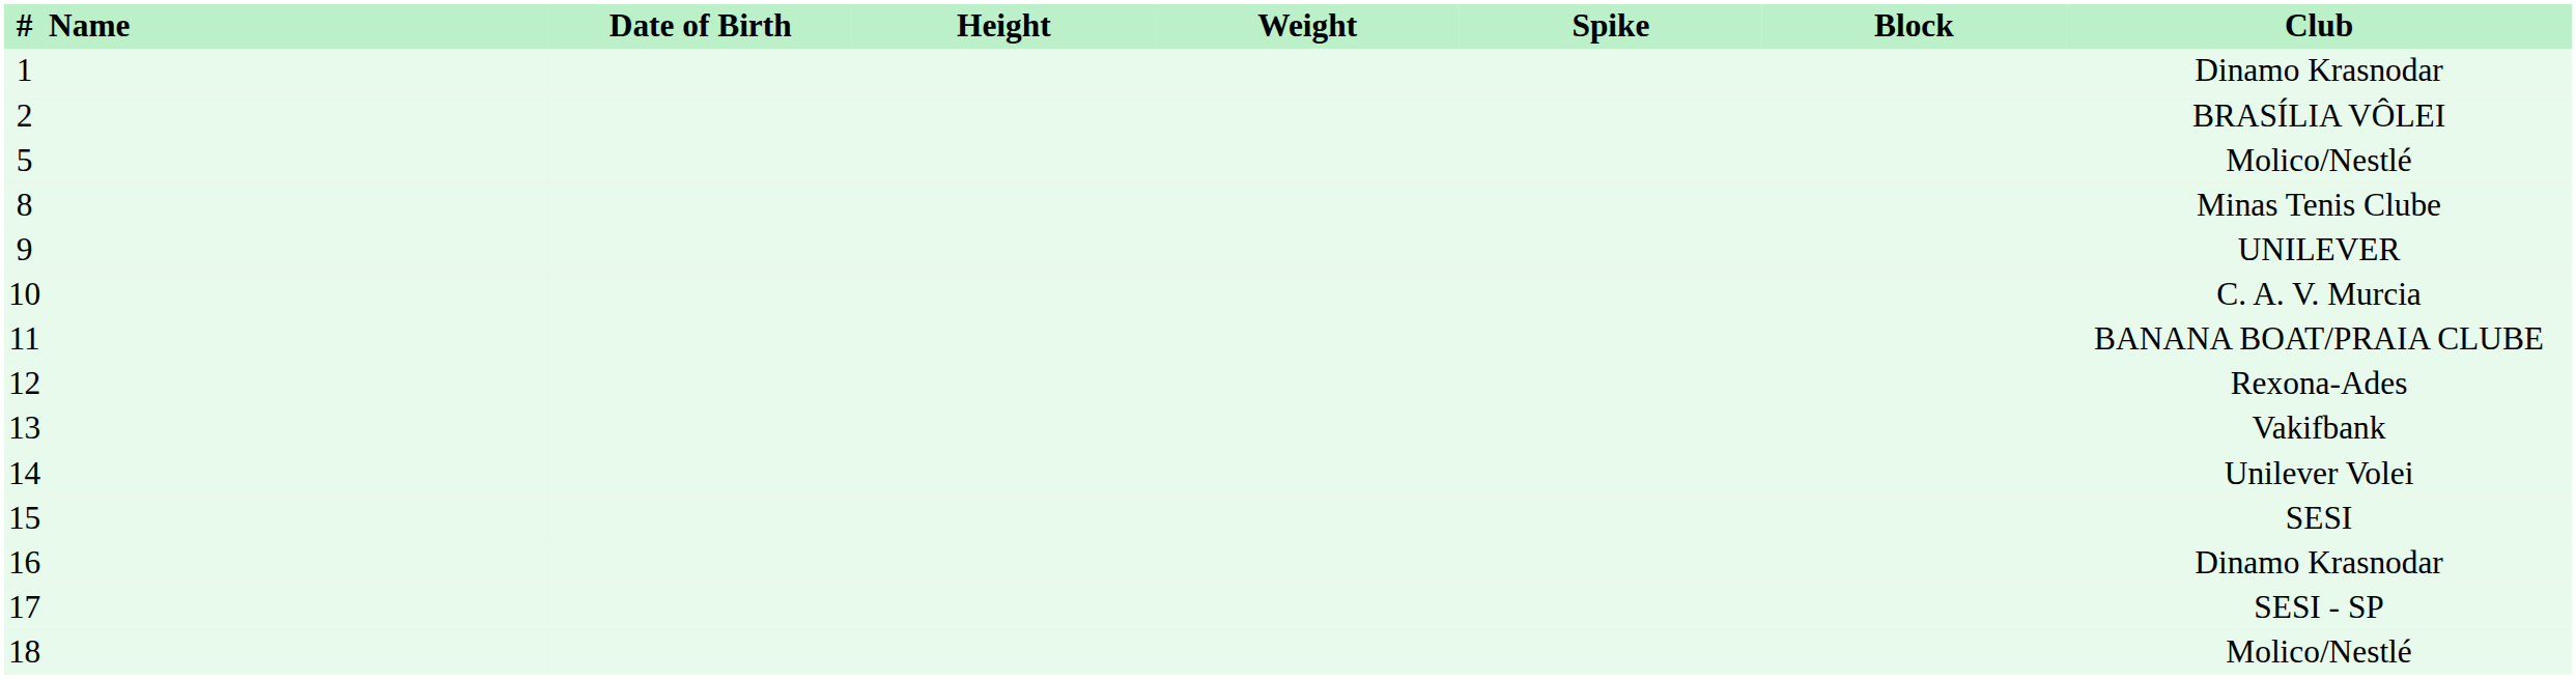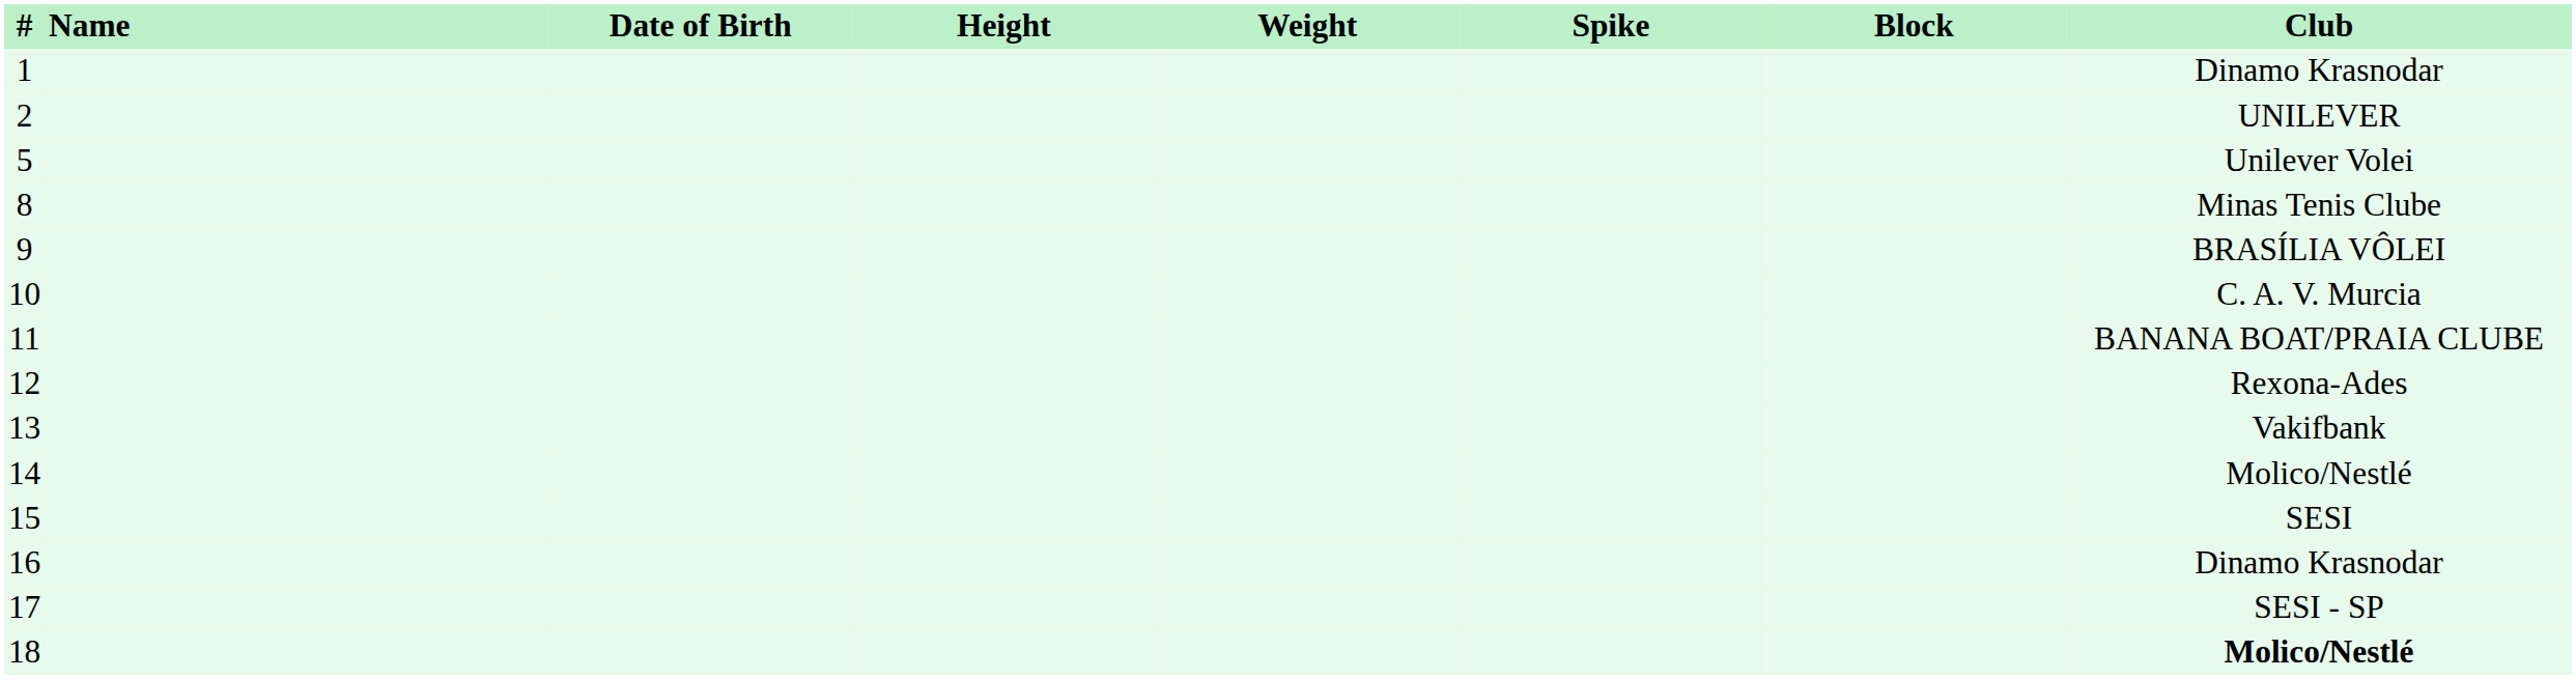 <table border=0 cellpadding=2 cellspacing=0  |- bgcolor=#FFECCE style=text-align:center; font-size:90%; width=100%>
 <tr bgcolor=#BBF0C9>
 <th>#</th>
 <th align=left width=20%>Name</th>
 <th width=12%>Date of Birth</th>
 <th width=12%>Height</th>
 <th width=12%>Weight</th>
 <th width=12%>Spike</th>
 <th width=12%>Block</th>
 <th width=20%>Club</th>
 </tr>
 <tr bgcolor=#E7FAEC>
 <td>1</td>
 <td align=left></td>
 <td align=right></td>
 <td></td>
 <td></td>
 <td></td>
 <td></td>
 <td>Dinamo Krasnodar</td>
 </tr>
 <tr bgcolor=#E7FAEC>
 <td>2</td>
 <td align=left></td>
 <td align=right></td>
 <td></td>
 <td></td>
 <td></td>
 <td></td>
-<td>BRASÍLIA VÔLEI</td>
+<td>UNILEVER</td>
 </tr>
 <tr bgcolor=#E7FAEC>
 <td>5</td>
 <td align=left></td>
 <td align=right></td>
 <td></td>
 <td></td>
 <td></td>
 <td></td>
-<td>Molico/Nestlé</td>
+<td>Unilever Volei</td>
 </tr>
 <tr bgcolor=#E7FAEC>
 <td>8</td>
 <td align=left></td>
 <td align=right></td>
 <td></td>
 <td></td>
 <td></td>
 <td></td>
 <td>Minas Tenis Clube</td>
 </tr>
 <tr bgcolor=#E7FAEC>
 <td>9</td>
 <td align=left></td>
 <td align=right></td>
 <td></td>
 <td></td>
 <td></td>
 <td></td>
-<td>UNILEVER</td>
+<td>BRASÍLIA VÔLEI</td>
 </tr>
 <tr bgcolor=#E7FAEC>
 <td>10</td>
 <td align=left></td>
 <td align=right></td>
 <td></td>
 <td></td>
 <td></td>
 <td></td>
 <td>C. A. V. Murcia</td>
 </tr>
 <tr bgcolor=#E7FAEC>
 <td>11</td>
 <td align=left></td>
 <td align=right></td>
 <td></td>
 <td></td>
 <td></td>
 <td></td>
 <td>BANANA BOAT/PRAIA CLUBE</td>
 </tr>
 <tr bgcolor=#E7FAEC>
 <td>12</td>
 <td align=left></td>
 <td align=right></td>
 <td></td>
 <td></td>
 <td></td>
 <td></td>
 <td>Rexona-Ades</td>
 </tr>
 <tr bgcolor=#E7FAEC>
 <td>13</td>
 <td align=left></td>
 <td align=right></td>
 <td></td>
 <td></td>
 <td></td>
 <td></td>
 <td>Vakifbank</td>
 </tr>
 <tr bgcolor=#E7FAEC>
 <td>14</td>
 <td align=left></td>
 <td align=right></td>
 <td></td>
 <td></td>
 <td></td>
 <td></td>
-<td>Unilever Volei</td>
+<td>Molico/Nestlé</td>
 </tr>
 <tr bgcolor=#E7FAEC>
 <td>15</td>
 <td align=left></td>
 <td align=right></td>
 <td></td>
 <td></td>
 <td></td>
 <td></td>
 <td>SESI</td>
 </tr>
 <tr bgcolor=#E7FAEC>
 <td>16</td>
 <td align=left></td>
 <td align=right></td>
 <td></td>
 <td></td>
 <td></td>
 <td></td>
 <td>Dinamo Krasnodar</td>
 </tr>
 <tr bgcolor=#E7FAEC>
 <td>17</td>
 <td align=left></td>
 <td align=right></td>
 <td></td>
 <td></td>
 <td></td>
 <td></td>
 <td>SESI - SP</td>
 </tr>
 <tr bgcolor=#E7FAEC>
 <td>18</td>
 <td align=left></td>
 <td align=right></td>
 <td></td>
 <td></td>
 <td></td>
 <td></td>
-<td>Molico/Nestlé</td>
+<td><strong>Molico/Nestlé</strong></td>
 </tr>
 </table>
